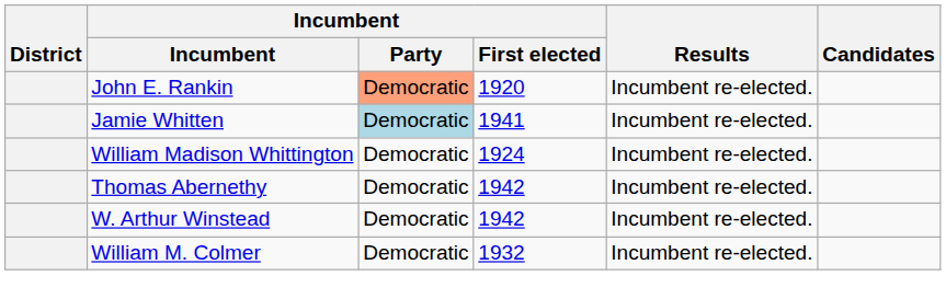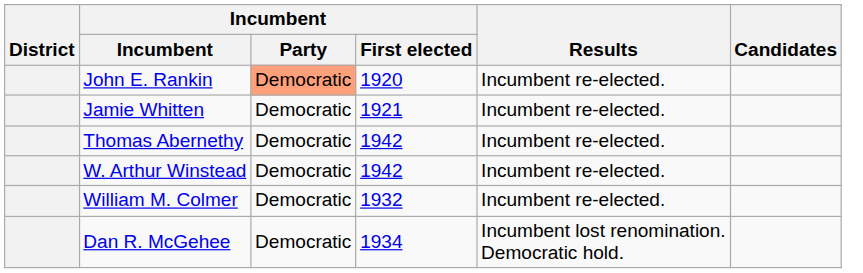 <table class=wikitable>
 <tr valign=bottom>
 <th rowspan=2>District</th>
 <th colspan=3>Incumbent</th>
 <th rowspan=2>Results</th>
 <th rowspan=2>Candidates</th>
 </tr>
 <tr>
 <th>Incumbent</th>
 <th>Party</th>
 <th>First elected</th>
 </tr>
 <tr>
 <th></th>
 <td><a href='#'>John E. Rankin</a></td>
 <td style="background: lightsalmon;">Democratic</td>
 <td><a href='#'>1920</a></td>
 <td>Incumbent re-elected.</td>
 <td nowrap></td>
 </tr>
 <tr>
 <th></th>
 <td><a href='#'>Jamie Whitten</a></td>
-<td style="background: lightblue;">Democratic</td>
-<td><a href='#'>1941 </a></td>
-<td>Incumbent re-elected.</td>
-<td nowrap></td>
-</tr>
-<tr>
-<th></th>
-<td><a href='#'>William Madison Whittington</a></td>
 <td>Democratic</td>
-<td><a href='#'>1924</a></td>
+<td><a href='#'>1921 </a></td>
 <td>Incumbent re-elected.</td>
 <td nowrap></td>
 </tr>
 <tr>
 <th></th>
 <td><a href='#'>Thomas Abernethy</a></td>
 <td>Democratic</td>
 <td><a href='#'>1942</a></td>
 <td>Incumbent re-elected.</td>
 <td nowrap></td>
 </tr>
 <tr>
 <th></th>
 <td><a href='#'>W. Arthur Winstead</a></td>
 <td>Democratic</td>
 <td><a href='#'>1942</a></td>
 <td>Incumbent re-elected.</td>
 <td nowrap></td>
 </tr>
 <tr>
 <th></th>
 <td><a href='#'>William M. Colmer</a></td>
 <td>Democratic</td>
 <td><a href='#'>1932</a></td>
 <td>Incumbent re-elected.</td>
 <td nowrap></td>
 </tr>
+<tr>
+<th></th>
+<td><a href='#'>Dan R. McGehee</a></td>
+<td>Democratic</td>
+<td><a href='#'>1934</a></td>
+<td>Incumbent lost renomination.<br>Democratic hold.</td>
+<td nowrap></td>
+</tr>
 </table>
